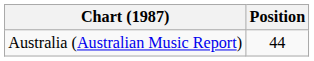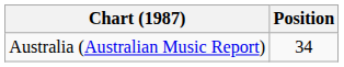 <table class="wikitable">
 <tr>
 <th>Chart (1987)</th>
 <th>Position</th>
 </tr>
 <tr>
 <td align="left">Australia (<a href='#'>Australian Music Report</a>)</td>
-<td align="center">44</td>
+<td align="center">34</td>
 </tr>
 </table>
